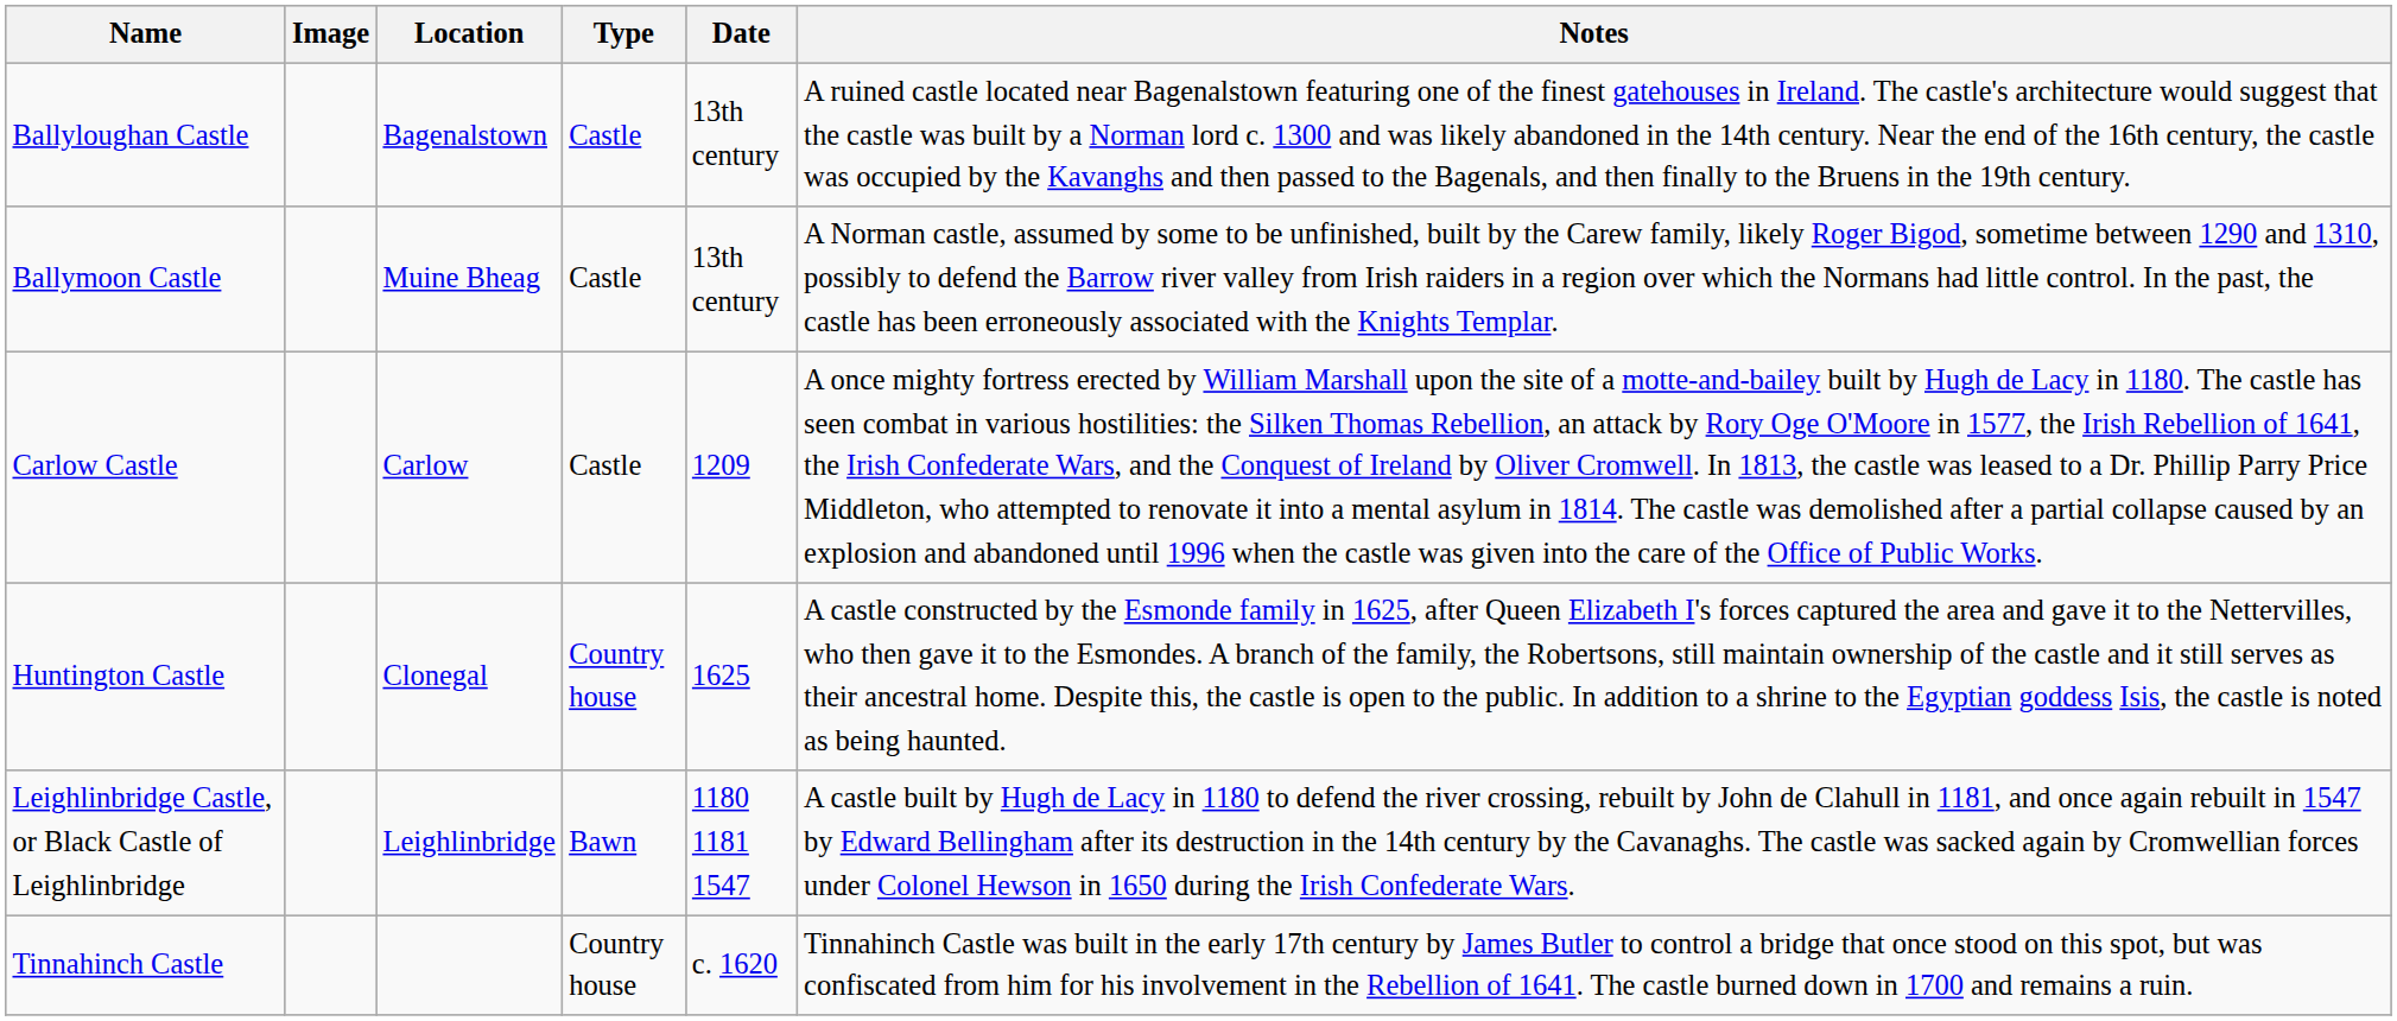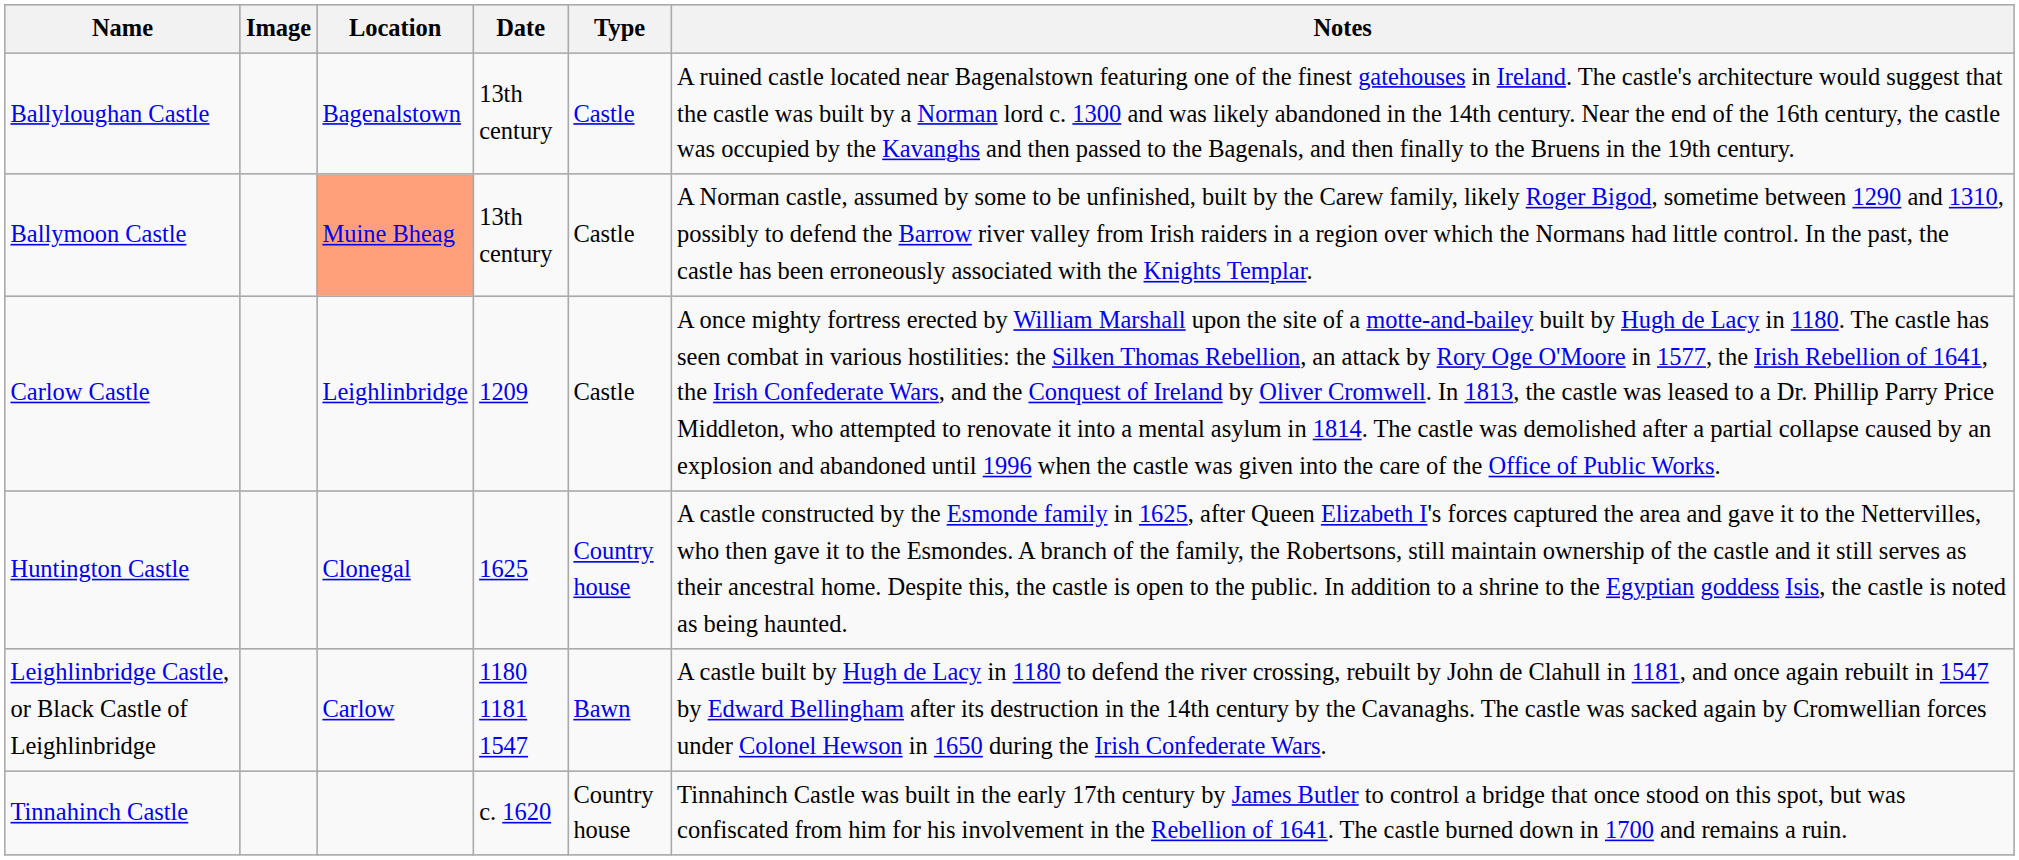 <table class="wikitable sortable" style="font-size:95%;border:0px;text-align:left;line-height:150%;">
 <tr>
 <th>Name</th>
 <th>Image</th>
 <th>Location</th>
+<th>Date</th>
 <th>Type</th>
-<th>Date</th>
 <th class="unsortable">Notes</th>
 </tr>
 <tr>
 <td><a href='#'>Ballyloughan Castle</a></td>
 <td></td>
 <td><a href='#'>Bagenalstown</a> </td>
+<td>13th century</td>
 <td><a href='#'>Castle</a></td>
-<td>13th century</td>
 <td>A ruined castle located near Bagenalstown featuring one of the finest <a href='#'>gatehouses</a> in <a href='#'>Ireland</a>. The castle's architecture would suggest that the castle was built by a <a href='#'>Norman</a> lord c. <a href='#'>1300</a> and was likely abandoned in the 14th century. Near the end of the 16th century, the castle was occupied by the <a href='#'>Kavanghs</a> and then passed to the Bagenals, and then finally to the Bruens in the 19th century.</td>
 </tr>
 <tr>
 <td><a href='#'>Ballymoon Castle</a></td>
 <td></td>
-<td><a href='#'>Muine Bheag</a> </td>
+<td style="background: lightsalmon;"><a href='#'>Muine Bheag</a> </td>
+<td>13th century</td>
 <td>Castle</td>
-<td>13th century</td>
 <td>A Norman castle, assumed by some to be unfinished, built by the Carew family, likely <a href='#'>Roger Bigod</a>, sometime between <a href='#'>1290</a> and <a href='#'>1310</a>, possibly to defend the <a href='#'>Barrow</a> river valley from Irish raiders in a region over which the Normans had little control. In the past, the castle has been erroneously associated with the <a href='#'>Knights Templar</a>.</td>
 </tr>
 <tr>
 <td><a href='#'>Carlow Castle</a></td>
 <td></td>
-<td><a href='#'>Carlow</a> </td>
+<td><a href='#'>Leighlinbridge</a> </td>
+<td><a href='#'>1209</a></td>
 <td>Castle</td>
-<td><a href='#'>1209</a></td>
 <td>A once mighty fortress erected by <a href='#'>William Marshall</a> upon the site of a <a href='#'>motte-and-bailey</a> built by <a href='#'>Hugh de Lacy</a> in <a href='#'>1180</a>. The castle has seen combat in various hostilities: the <a href='#'>Silken Thomas Rebellion</a>, an attack by <a href='#'>Rory Oge O'Moore</a> in <a href='#'>1577</a>, the <a href='#'>Irish Rebellion of 1641</a>, the <a href='#'>Irish Confederate Wars</a>, and the <a href='#'>Conquest of Ireland</a> by <a href='#'>Oliver Cromwell</a>. In <a href='#'>1813</a>, the castle was leased to a Dr. Phillip Parry Price Middleton, who attempted to renovate it into a mental asylum in <a href='#'>1814</a>. The castle was demolished after a partial collapse caused by an explosion and abandoned until <a href='#'>1996</a> when the castle was given into the care of the <a href='#'>Office of Public Works</a>.</td>
 </tr>
 <tr>
 <td><a href='#'>Huntington Castle</a></td>
 <td></td>
 <td><a href='#'>Clonegal</a> </td>
+<td><a href='#'>1625</a></td>
 <td><a href='#'>Country house</a></td>
-<td><a href='#'>1625</a></td>
 <td>A castle constructed by the <a href='#'>Esmonde family</a> in <a href='#'>1625</a>, after Queen <a href='#'>Elizabeth I</a>'s forces captured the area and gave it to the Nettervilles, who then gave it to the Esmondes. A branch of the family, the Robertsons, still maintain ownership of the castle and it still serves as their ancestral home. Despite this, the castle is open to the public. In addition to a shrine to the <a href='#'>Egyptian</a> <a href='#'>goddess</a> <a href='#'>Isis</a>, the castle is noted as being haunted.</td>
 </tr>
 <tr>
 <td><a href='#'>Leighlinbridge Castle</a>, or Black Castle of Leighlinbridge</td>
 <td></td>
-<td><a href='#'>Leighlinbridge</a> </td>
+<td><a href='#'>Carlow</a> </td>
+<td><a href='#'>1180</a><br><a href='#'>1181</a><br><a href='#'>1547</a></td>
 <td><a href='#'>Bawn</a></td>
-<td><a href='#'>1180</a><br><a href='#'>1181</a><br><a href='#'>1547</a></td>
 <td>A castle built by <a href='#'>Hugh de Lacy</a> in <a href='#'>1180</a> to defend the river crossing, rebuilt by John de Clahull in <a href='#'>1181</a>, and once again rebuilt in <a href='#'>1547</a> by <a href='#'>Edward Bellingham</a> after its destruction in the 14th century by the Cavanaghs. The castle was sacked again by Cromwellian forces under <a href='#'>Colonel Hewson</a> in <a href='#'>1650</a> during the <a href='#'>Irish Confederate Wars</a>.</td>
 </tr>
 <tr>
 <td><a href='#'>Tinnahinch Castle</a></td>
 <td></td>
 <td></td>
+<td>c. <a href='#'>1620</a></td>
 <td>Country house</td>
-<td>c. <a href='#'>1620</a></td>
 <td>Tinnahinch Castle was built in the early 17th century by <a href='#'>James Butler</a> to control a bridge that once stood on this spot, but was confiscated from him for his involvement in the <a href='#'>Rebellion of 1641</a>. The castle burned down in <a href='#'>1700</a> and remains a ruin.</td>
 </tr>
 </table>
